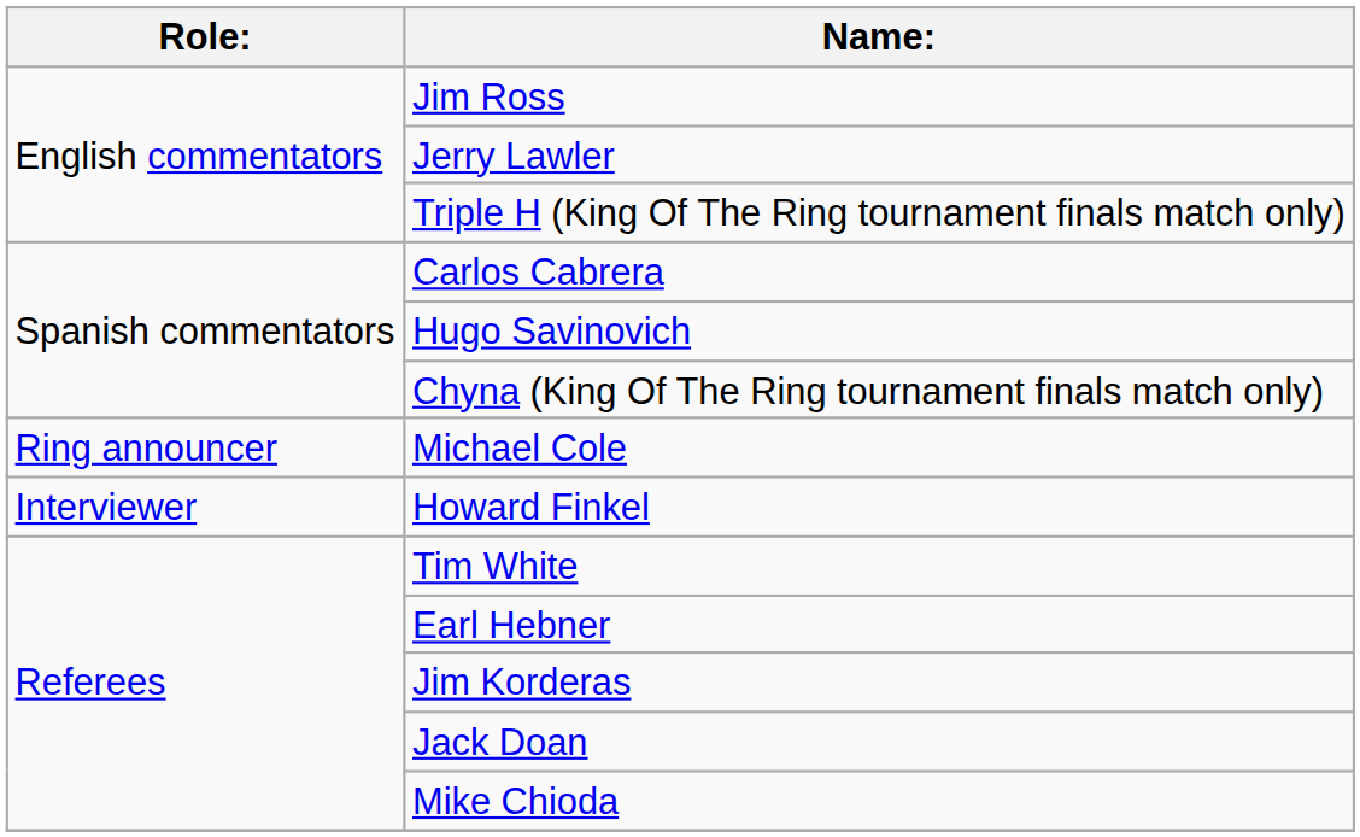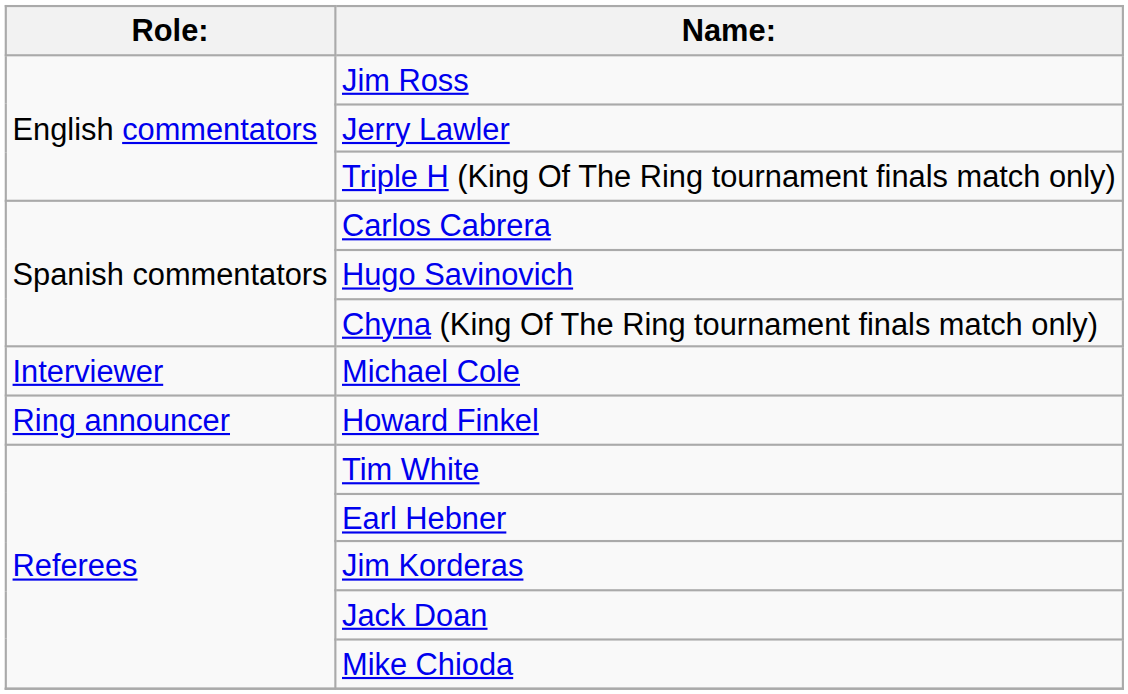 <table class=wikitable style="font-size:90%; margin: 0.5em 0 0.5em 1em; float: right; clear: right;">
 <tr>
 <th>Role:</th>
 <th>Name:</th>
 </tr>
 <tr>
 <td rowspan="3">English <a href='#'>commentators</a></td>
 <td><a href='#'>Jim Ross</a></td>
 </tr>
 <tr>
 <td><a href='#'>Jerry Lawler</a></td>
 </tr>
 <tr>
 <td><a href='#'>Triple H</a> (King Of The Ring tournament finals match only)</td>
 </tr>
 <tr>
 <td rowspan="3">Spanish commentators</td>
 <td><a href='#'>Carlos Cabrera</a></td>
 </tr>
 <tr>
 <td><a href='#'>Hugo Savinovich</a></td>
 </tr>
 <tr>
 <td><a href='#'>Chyna</a> (King Of The Ring tournament finals match only)</td>
 </tr>
 <tr>
-<td><a href='#'>Ring announcer</a></td>
+<td><a href='#'>Interviewer</a></td>
 <td><a href='#'>Michael Cole</a></td>
 </tr>
 <tr>
-<td><a href='#'>Interviewer</a></td>
+<td><a href='#'>Ring announcer</a></td>
 <td><a href='#'>Howard Finkel</a></td>
 </tr>
 <tr>
 <td rowspan="5"><a href='#'>Referees</a></td>
 <td><a href='#'>Tim White</a></td>
 </tr>
 <tr>
 <td><a href='#'>Earl Hebner</a></td>
 </tr>
 <tr>
 <td><a href='#'>Jim Korderas</a></td>
 </tr>
 <tr>
 <td><a href='#'>Jack Doan</a></td>
 </tr>
 <tr>
 <td><a href='#'>Mike Chioda</a></td>
 </tr>
 <tr>
 </tr>
 </table>
